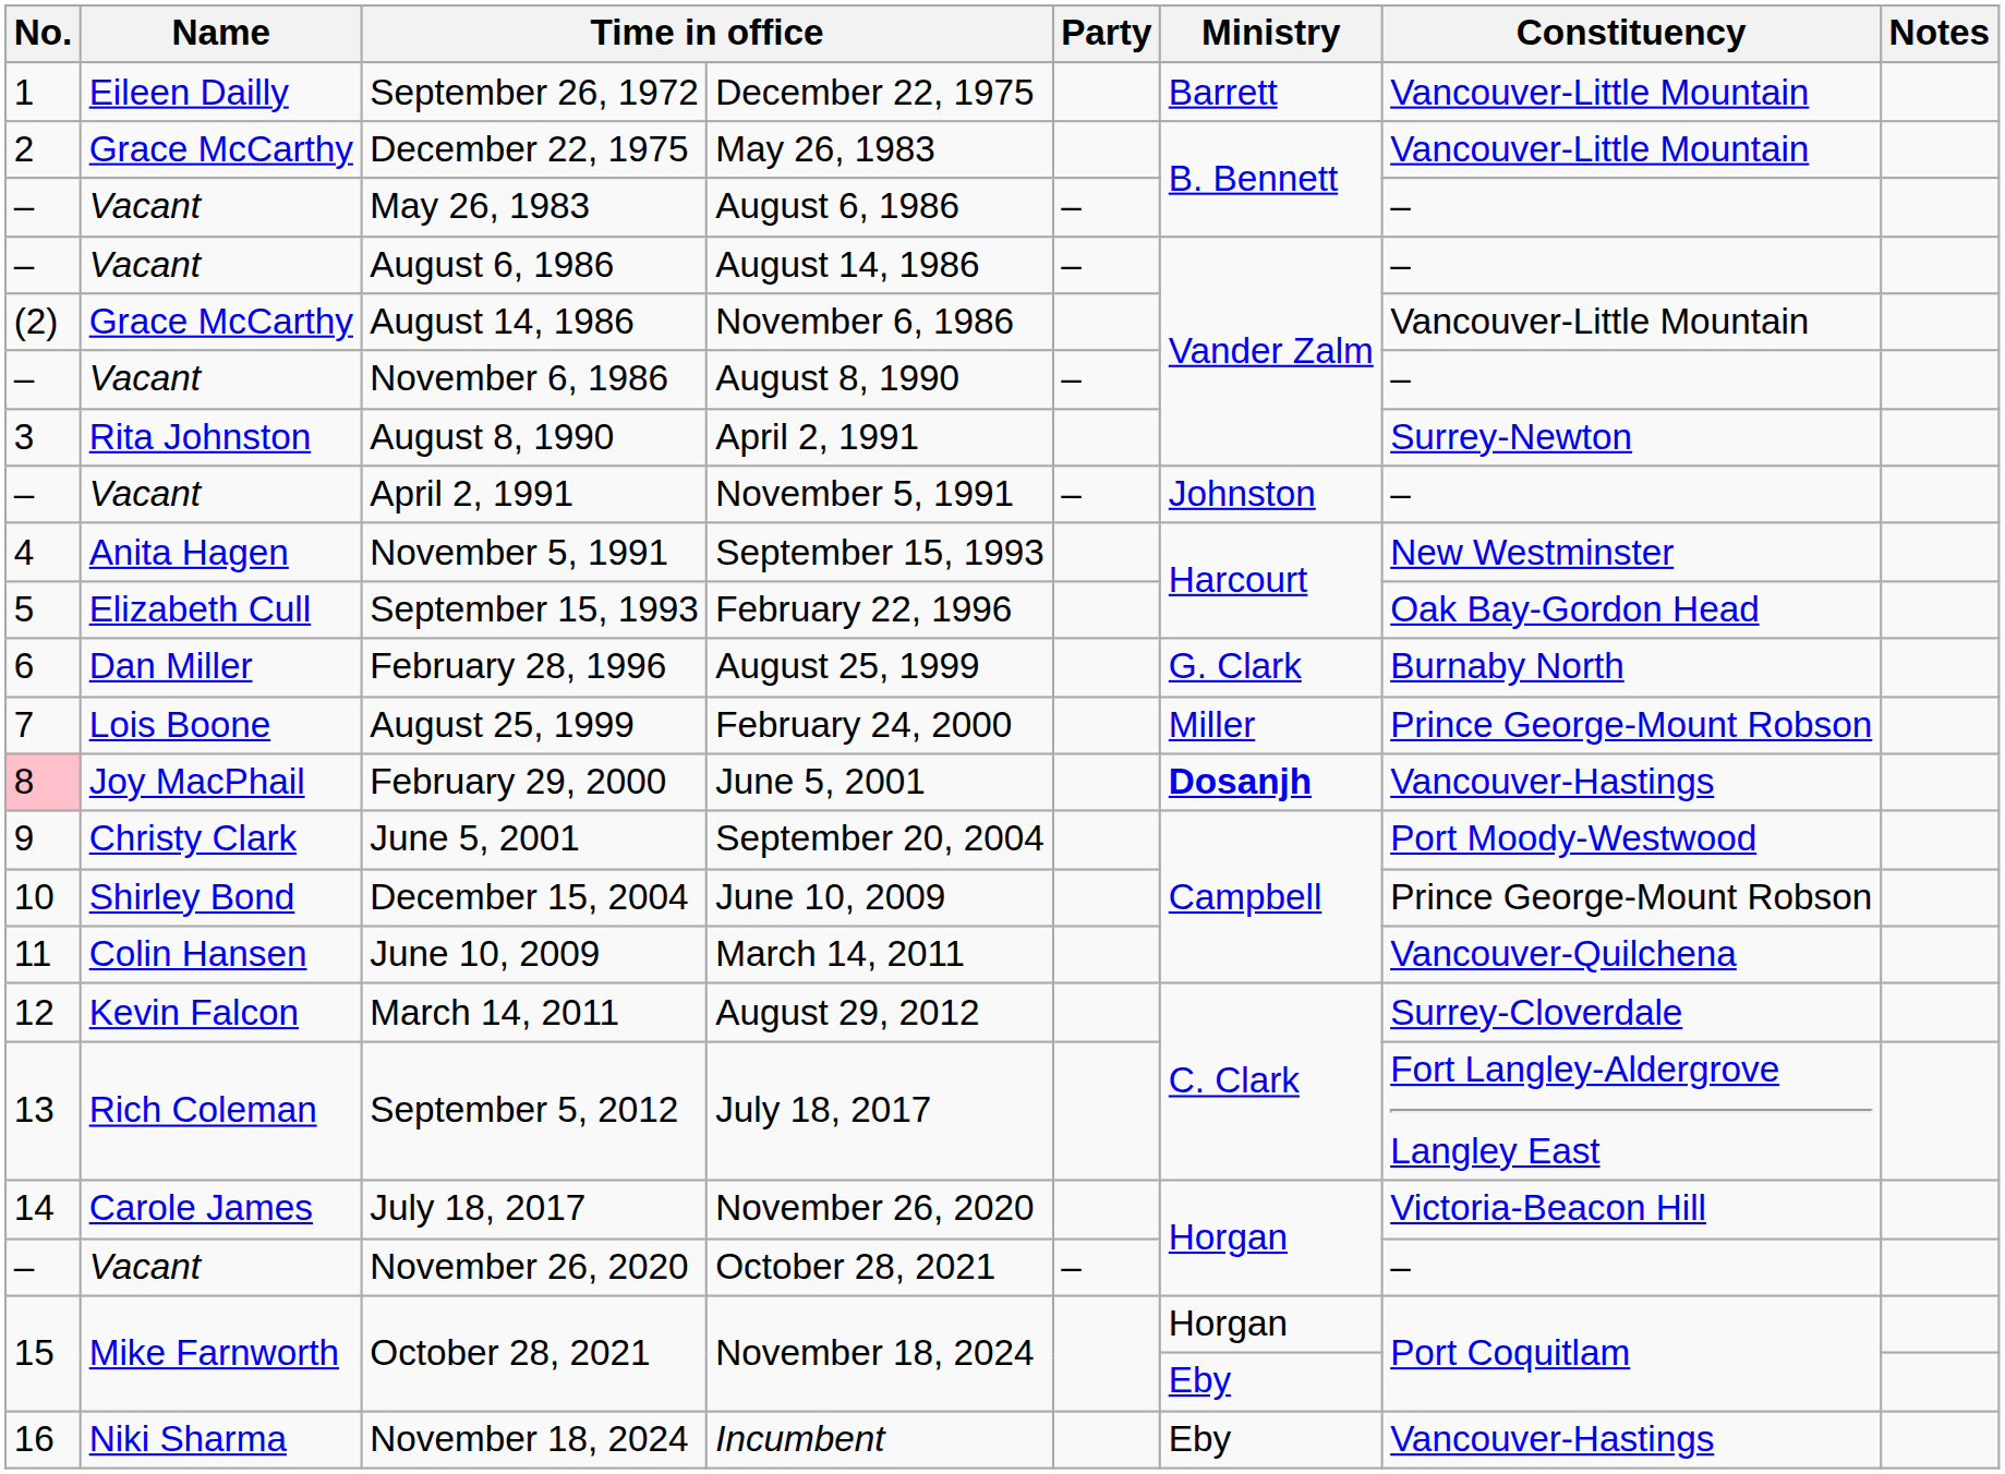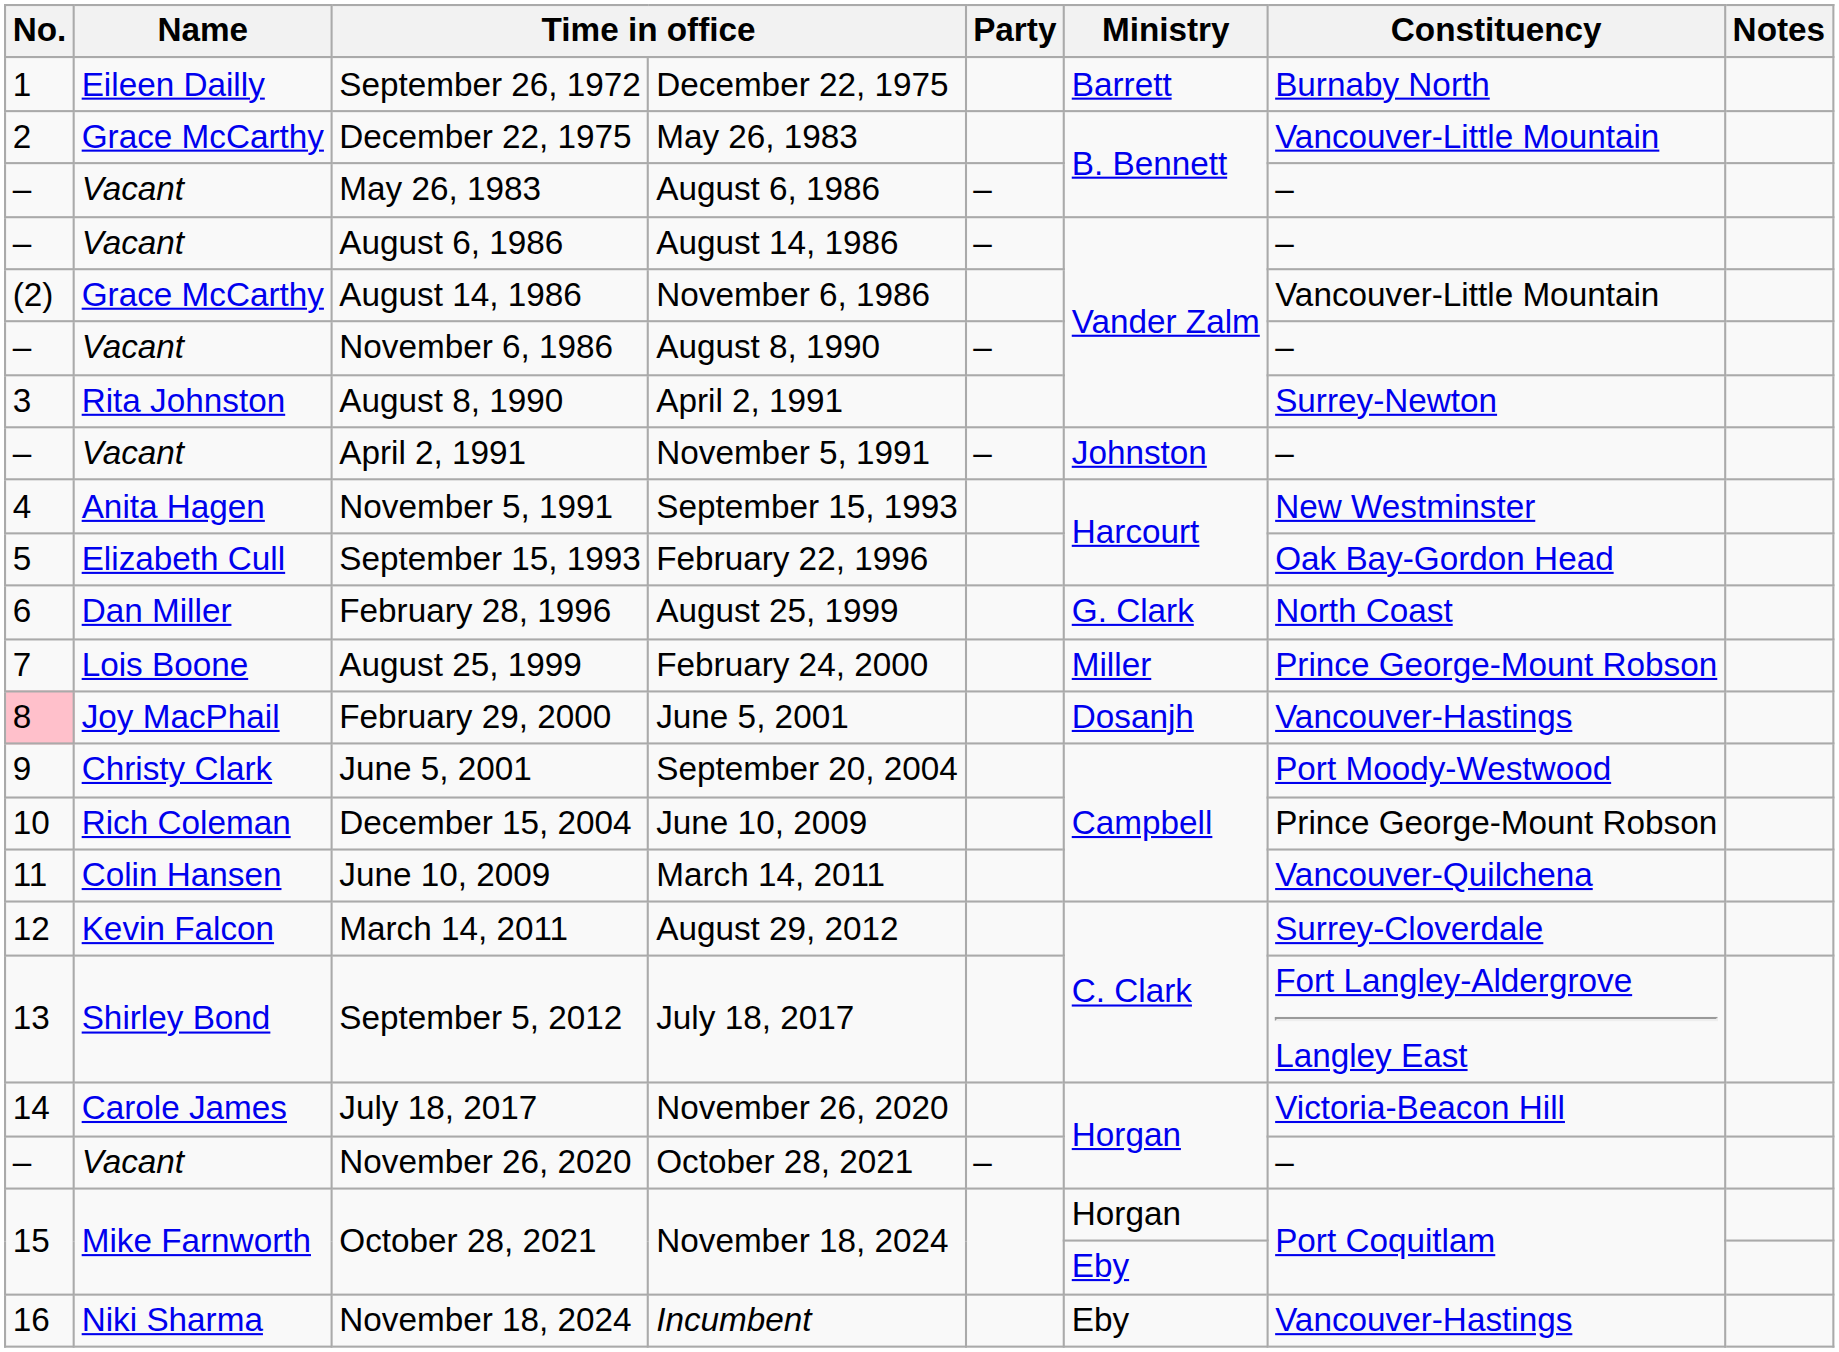 <table class="wikitable">
 <tr>
 <th>No.</th>
 <th>Name</th>
 <th colspan="2">Time in office</th>
 <th>Party</th>
 <th>Ministry</th>
 <th>Constituency</th>
 <th>Notes</th>
 </tr>
 <tr>
 <td>1</td>
 <td><a href='#'>Eileen Dailly</a></td>
 <td>September 26, 1972</td>
 <td>December 22, 1975</td>
 <td></td>
 <td><a href='#'>Barrett</a></td>
-<td><a href='#'>Vancouver-Little Mountain</a></td>
+<td><a href='#'>Burnaby North</a></td>
 <td></td>
 </tr>
 <tr>
 <td>2</td>
 <td><a href='#'>Grace McCarthy</a></td>
 <td>December 22, 1975</td>
 <td>May 26, 1983</td>
 <td></td>
 <td rowspan="2"><a href='#'>B. Bennett</a></td>
 <td><a href='#'>Vancouver-Little Mountain</a></td>
 <td></td>
 </tr>
 <tr>
 <td>–</td>
 <td><em>Vacant</em></td>
 <td>May 26, 1983</td>
 <td>August 6, 1986</td>
 <td>–</td>
 <td>–</td>
 <td></td>
 </tr>
 <tr>
 <td>–</td>
 <td><em>Vacant</em></td>
 <td>August 6, 1986</td>
 <td>August 14, 1986</td>
 <td>–</td>
 <td rowspan="4"><a href='#'>Vander Zalm</a></td>
 <td>–</td>
 <td></td>
 </tr>
 <tr>
 <td>(2)</td>
 <td><a href='#'>Grace McCarthy</a></td>
 <td>August 14, 1986</td>
 <td>November 6, 1986</td>
 <td></td>
 <td>Vancouver-Little Mountain</td>
 <td></td>
 </tr>
 <tr>
 <td>–</td>
 <td><em>Vacant</em></td>
 <td>November 6, 1986</td>
 <td>August 8, 1990</td>
 <td>–</td>
 <td>–</td>
 <td></td>
 </tr>
 <tr>
 <td>3</td>
 <td><a href='#'>Rita Johnston</a></td>
 <td>August 8, 1990</td>
 <td>April 2, 1991</td>
 <td></td>
 <td><a href='#'>Surrey-Newton</a></td>
 <td></td>
 </tr>
 <tr>
 <td>–</td>
 <td><em>Vacant</em></td>
 <td>April 2, 1991</td>
 <td>November 5, 1991</td>
 <td>–</td>
 <td><a href='#'>Johnston</a></td>
 <td>–</td>
 <td></td>
 </tr>
 <tr>
 <td>4</td>
 <td><a href='#'>Anita Hagen</a></td>
 <td>November 5, 1991</td>
 <td>September 15, 1993</td>
 <td></td>
 <td rowspan="2"><a href='#'>Harcourt</a></td>
 <td><a href='#'>New Westminster</a></td>
 <td></td>
 </tr>
 <tr>
 <td>5</td>
 <td><a href='#'>Elizabeth Cull</a></td>
 <td>September 15, 1993</td>
 <td>February 22, 1996</td>
 <td></td>
 <td><a href='#'>Oak Bay-Gordon Head</a></td>
 <td></td>
 </tr>
 <tr>
 <td>6</td>
 <td><a href='#'>Dan Miller</a></td>
 <td>February 28, 1996</td>
 <td>August 25, 1999</td>
 <td></td>
 <td><a href='#'>G. Clark</a></td>
-<td><a href='#'>Burnaby North</a></td>
+<td><a href='#'>North Coast</a></td>
 <td></td>
 </tr>
 <tr>
 <td>7</td>
 <td><a href='#'>Lois Boone</a></td>
 <td>August 25, 1999</td>
 <td>February 24, 2000</td>
 <td></td>
 <td><a href='#'>Miller</a></td>
 <td><a href='#'>Prince George-Mount Robson</a></td>
 <td></td>
 </tr>
 <tr>
 <td style="background: pink;">8</td>
 <td><a href='#'>Joy MacPhail</a></td>
 <td>February 29, 2000</td>
 <td>June 5, 2001</td>
 <td></td>
-<td><strong><a href='#'>Dosanjh</a></strong></td>
+<td><a href='#'>Dosanjh</a></td>
 <td><a href='#'>Vancouver-Hastings</a></td>
 <td></td>
 </tr>
 <tr>
 <td>9</td>
 <td><a href='#'>Christy Clark</a></td>
 <td>June 5, 2001</td>
 <td>September 20, 2004</td>
 <td></td>
 <td rowspan="3"><a href='#'>Campbell</a></td>
 <td><a href='#'>Port Moody-Westwood</a></td>
 <td></td>
 </tr>
 <tr>
 <td>10</td>
-<td><a href='#'>Shirley Bond</a></td>
+<td><a href='#'>Rich Coleman</a></td>
 <td>December 15, 2004</td>
 <td>June 10, 2009</td>
 <td></td>
 <td>Prince George-Mount Robson</td>
 <td></td>
 </tr>
 <tr>
 <td>11</td>
 <td><a href='#'>Colin Hansen</a></td>
 <td>June 10, 2009</td>
 <td>March 14, 2011</td>
 <td></td>
 <td><a href='#'>Vancouver-Quilchena</a></td>
 <td></td>
 </tr>
 <tr>
 <td>12</td>
 <td><a href='#'>Kevin Falcon</a></td>
 <td>March 14, 2011</td>
 <td>August 29, 2012</td>
 <td></td>
 <td rowspan="2"><a href='#'>C. Clark</a></td>
 <td><a href='#'>Surrey-Cloverdale</a></td>
 <td></td>
 </tr>
 <tr>
 <td>13</td>
-<td><a href='#'>Rich Coleman</a></td>
+<td><a href='#'>Shirley Bond</a></td>
 <td>September 5, 2012</td>
 <td>July 18, 2017</td>
 <td></td>
 <td><a href='#'>Fort Langley-Aldergrove</a><hr><a href='#'>Langley East</a></td>
 <td></td>
 </tr>
 <tr>
 <td>14</td>
 <td><a href='#'>Carole James</a></td>
 <td>July 18, 2017</td>
 <td>November 26, 2020</td>
 <td></td>
 <td rowspan="2"><a href='#'>Horgan</a></td>
 <td><a href='#'>Victoria-Beacon Hill</a></td>
 <td></td>
 </tr>
 <tr>
 <td>–</td>
 <td><em>Vacant</em></td>
 <td>November 26, 2020</td>
 <td>October 28, 2021</td>
 <td>–</td>
 <td>–</td>
 <td></td>
 </tr>
 <tr>
 <td rowspan="2">15</td>
 <td rowspan="2"><a href='#'>Mike Farnworth</a></td>
 <td rowspan="2">October 28, 2021</td>
 <td rowspan="2">November 18, 2024</td>
 <td rowspan="2"></td>
 <td>Horgan</td>
 <td rowspan="2"><a href='#'>Port Coquitlam</a></td>
 <td></td>
 </tr>
 <tr>
 <td><a href='#'>Eby</a></td>
 <td></td>
 </tr>
 <tr>
 <td>16</td>
 <td><a href='#'>Niki Sharma</a></td>
 <td>November 18, 2024</td>
 <td><em>Incumbent</em></td>
 <td></td>
 <td>Eby</td>
 <td><a href='#'>Vancouver-Hastings</a></td>
 <td></td>
 </tr>
 </table>
